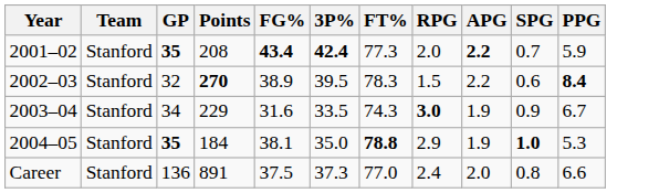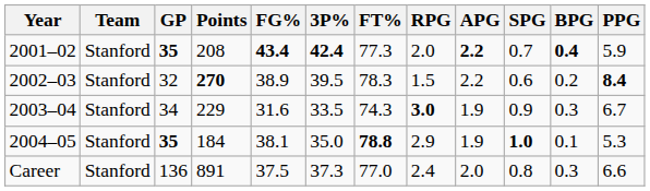 <table class="wikitable">
 <tr>
 <th>Year</th>
 <th>Team</th>
 <th>GP</th>
 <th>Points</th>
 <th>FG%</th>
 <th>3P%</th>
 <th>FT%</th>
 <th>RPG</th>
 <th>APG</th>
 <th>SPG</th>
+<th>BPG</th>
 <th>PPG</th>
 </tr>
 <tr>
 <td>2001–02</td>
 <td>Stanford</td>
 <td><strong>35</strong></td>
 <td>208</td>
 <td><strong>43.4</strong></td>
 <td><strong>42.4</strong></td>
 <td>77.3</td>
 <td>2.0</td>
 <td><strong>2.2</strong></td>
 <td>0.7</td>
+<td><strong>0.4</strong></td>
 <td>5.9</td>
 </tr>
 <tr>
 <td>2002–03</td>
 <td>Stanford</td>
 <td>32</td>
 <td><strong>270</strong></td>
 <td>38.9</td>
 <td>39.5</td>
 <td>78.3</td>
 <td>1.5</td>
 <td>2.2</td>
 <td>0.6</td>
+<td>0.2</td>
 <td><strong>8.4</strong></td>
 </tr>
 <tr>
 <td>2003–04</td>
 <td>Stanford</td>
 <td>34</td>
 <td>229</td>
 <td>31.6</td>
 <td>33.5</td>
 <td>74.3</td>
 <td><strong>3.0</strong></td>
 <td>1.9</td>
 <td>0.9</td>
+<td>0.3</td>
 <td>6.7</td>
 </tr>
 <tr>
 <td>2004–05</td>
 <td>Stanford</td>
 <td><strong>35</strong></td>
 <td>184</td>
 <td>38.1</td>
 <td>35.0</td>
 <td><strong>78.8</strong></td>
 <td>2.9</td>
 <td>1.9</td>
 <td><strong>1.0</strong></td>
+<td>0.1</td>
 <td>5.3</td>
 </tr>
 <tr>
 <td>Career</td>
 <td>Stanford</td>
 <td>136</td>
 <td>891</td>
 <td>37.5</td>
 <td>37.3</td>
 <td>77.0</td>
 <td>2.4</td>
 <td>2.0</td>
 <td>0.8</td>
+<td>0.3</td>
 <td>6.6</td>
 </tr>
 </table>
